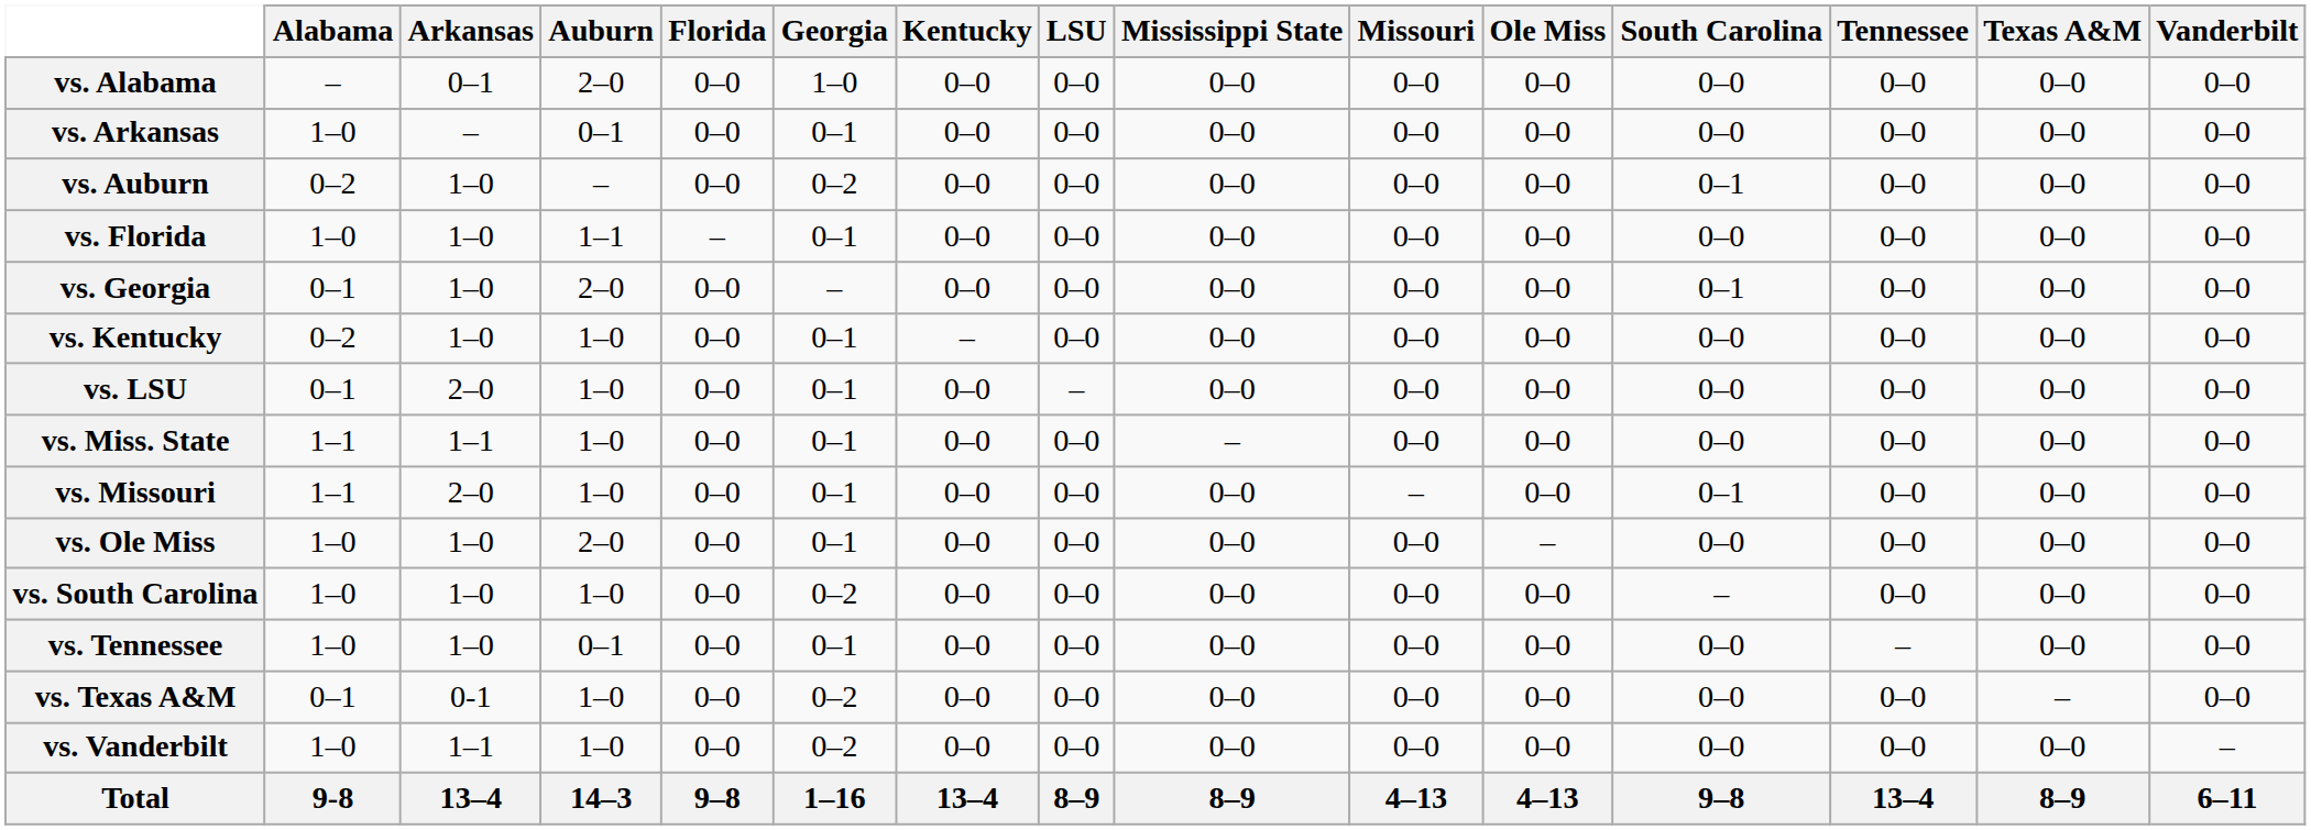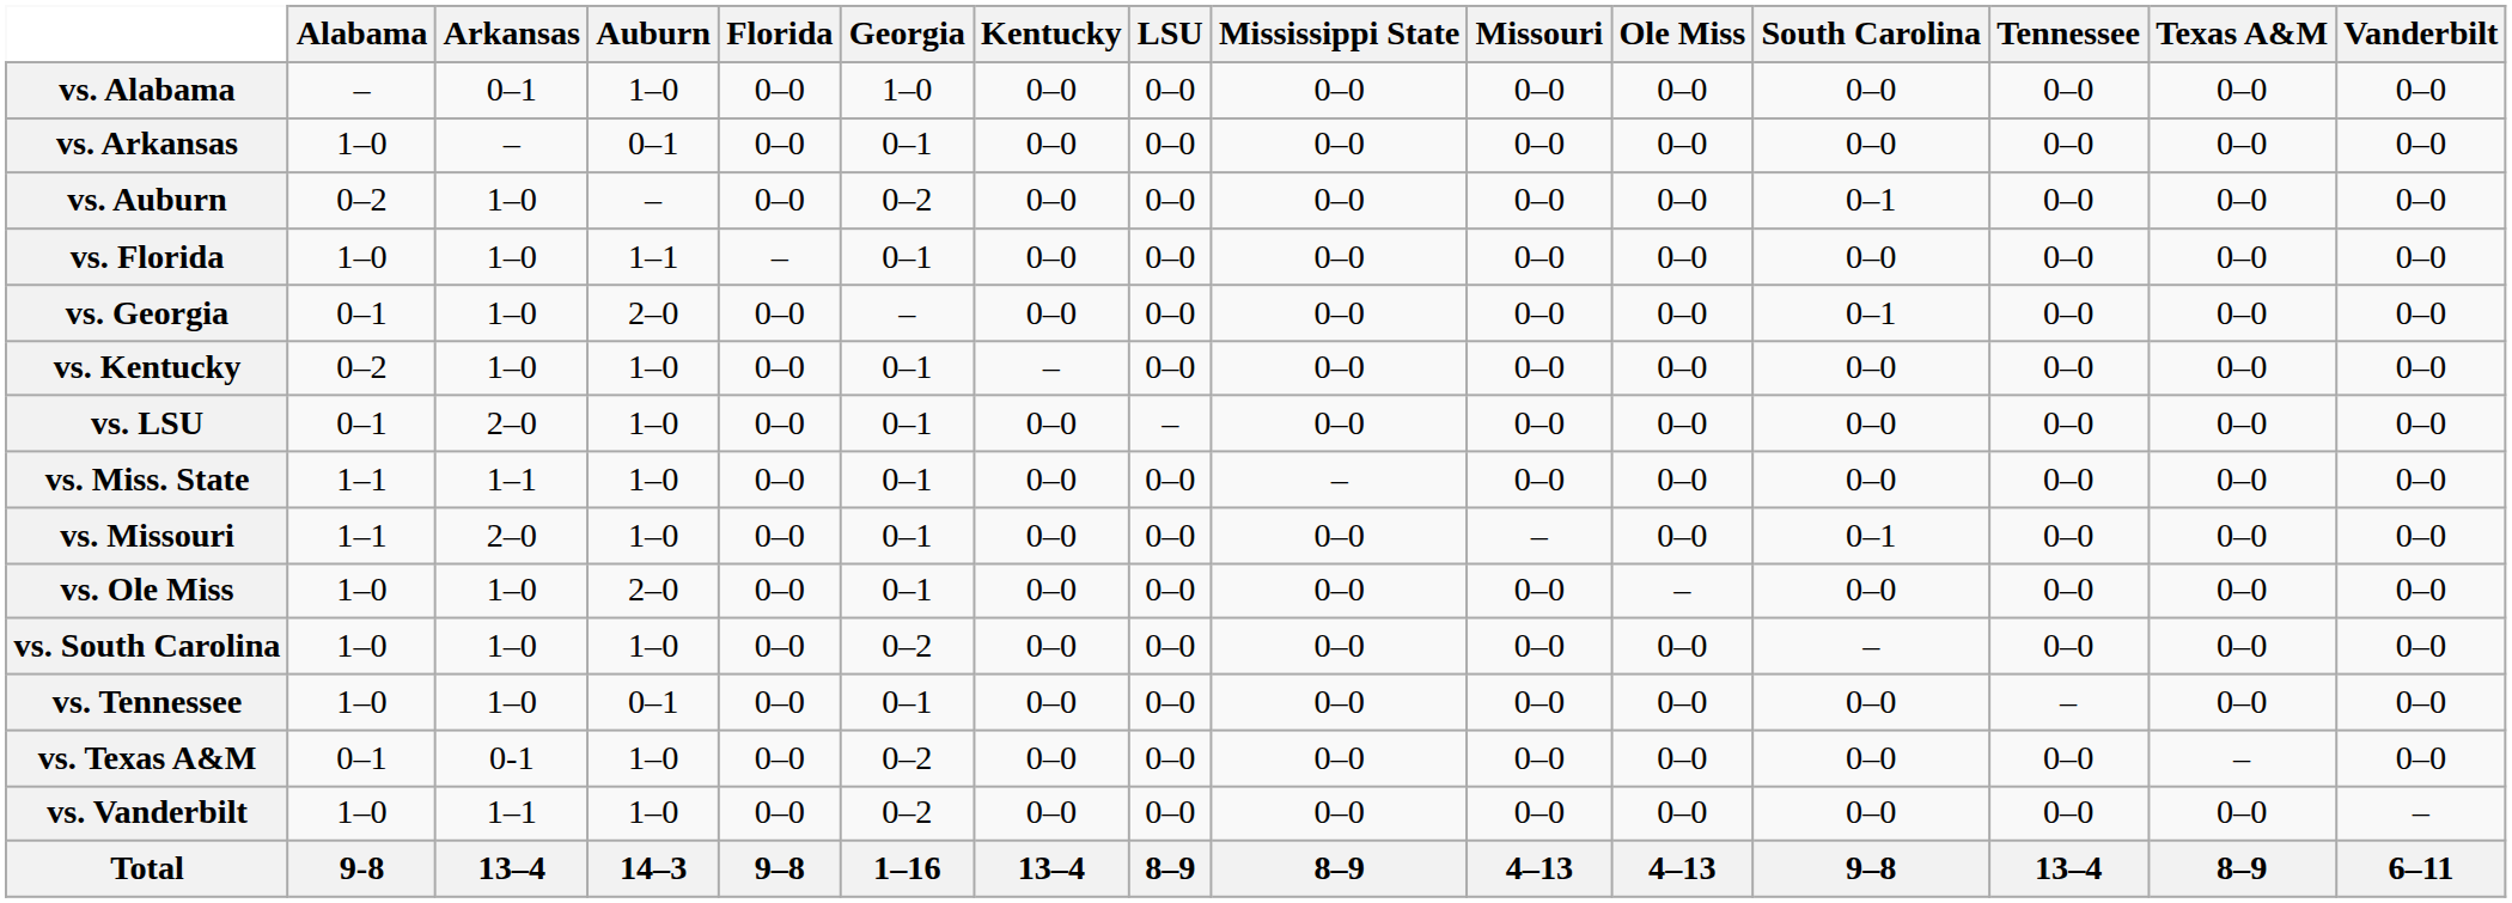 <table class="wikitable" style="white-space:nowrap;font-size:90%;">
 <tr>
 <th colspan=1 style="background:white; border-top-style:hidden; border-left-style:hidden;"   width=75> </th>
 <th style=>Alabama</th>
 <th style=>Arkansas</th>
 <th style=>Auburn</th>
 <th style=>Florida</th>
 <th style=>Georgia</th>
 <th style=>Kentucky</th>
 <th style=>LSU</th>
 <th style=>Mississippi State</th>
 <th style=>Missouri</th>
 <th style=>Ole Miss</th>
 <th style=>South Carolina</th>
 <th style=>Tennessee</th>
 <th style=>Texas A&M</th>
 <th style=>Vanderbilt</th>
 </tr>
 <tr style="text-align:center;">
 <th>vs. Alabama</th>
 <td>–</td>
 <td>0–1</td>
-<td>2–0</td>
+<td>1–0</td>
 <td>0–0</td>
 <td>1–0</td>
 <td>0–0</td>
 <td>0–0</td>
 <td>0–0</td>
 <td>0–0</td>
 <td>0–0</td>
 <td>0–0</td>
 <td>0–0</td>
 <td>0–0</td>
 <td>0–0</td>
 </tr>
 <tr style="text-align:center;">
 <th>vs. Arkansas</th>
 <td>1–0</td>
 <td>–</td>
 <td>0–1</td>
 <td>0–0</td>
 <td>0–1</td>
 <td>0–0</td>
 <td>0–0</td>
 <td>0–0</td>
 <td>0–0</td>
 <td>0–0</td>
 <td>0–0</td>
 <td>0–0</td>
 <td>0–0</td>
 <td>0–0</td>
 </tr>
 <tr style="text-align:center;">
 <th>vs. Auburn</th>
 <td>0–2</td>
 <td>1–0</td>
 <td>–</td>
 <td>0–0</td>
 <td>0–2</td>
 <td>0–0</td>
 <td>0–0</td>
 <td>0–0</td>
 <td>0–0</td>
 <td>0–0</td>
 <td>0–1</td>
 <td>0–0</td>
 <td>0–0</td>
 <td>0–0</td>
 </tr>
 <tr style="text-align:center;">
 <th>vs. Florida</th>
 <td>1–0</td>
 <td>1–0</td>
 <td>1–1</td>
 <td>–</td>
 <td>0–1</td>
 <td>0–0</td>
 <td>0–0</td>
 <td>0–0</td>
 <td>0–0</td>
 <td>0–0</td>
 <td>0–0</td>
 <td>0–0</td>
 <td>0–0</td>
 <td>0–0</td>
 </tr>
 <tr style="text-align:center;">
 <th>vs. Georgia</th>
 <td>0–1</td>
 <td>1–0</td>
 <td>2–0</td>
 <td>0–0</td>
 <td>–</td>
 <td>0–0</td>
 <td>0–0</td>
 <td>0–0</td>
 <td>0–0</td>
 <td>0–0</td>
 <td>0–1</td>
 <td>0–0</td>
 <td>0–0</td>
 <td>0–0</td>
 </tr>
 <tr style="text-align:center;">
 <th>vs. Kentucky</th>
 <td>0–2</td>
 <td>1–0</td>
 <td>1–0</td>
 <td>0–0</td>
 <td>0–1</td>
 <td>–</td>
 <td>0–0</td>
 <td>0–0</td>
 <td>0–0</td>
 <td>0–0</td>
 <td>0–0</td>
 <td>0–0</td>
 <td>0–0</td>
 <td>0–0</td>
 </tr>
 <tr style="text-align:center;">
 <th>vs. LSU</th>
 <td>0–1</td>
 <td>2–0</td>
 <td>1–0</td>
 <td>0–0</td>
 <td>0–1</td>
 <td>0–0</td>
 <td>–</td>
 <td>0–0</td>
 <td>0–0</td>
 <td>0–0</td>
 <td>0–0</td>
 <td>0–0</td>
 <td>0–0</td>
 <td>0–0</td>
 </tr>
 <tr style="text-align:center;">
 <th>vs. Miss. State</th>
 <td>1–1</td>
 <td>1–1</td>
 <td>1–0</td>
 <td>0–0</td>
 <td>0–1</td>
 <td>0–0</td>
 <td>0–0</td>
 <td>–</td>
 <td>0–0</td>
 <td>0–0</td>
 <td>0–0</td>
 <td>0–0</td>
 <td>0–0</td>
 <td>0–0</td>
 </tr>
 <tr style="text-align:center;">
 <th>vs. Missouri</th>
 <td>1–1</td>
 <td>2–0</td>
 <td>1–0</td>
 <td>0–0</td>
 <td>0–1</td>
 <td>0–0</td>
 <td>0–0</td>
 <td>0–0</td>
 <td>–</td>
 <td>0–0</td>
 <td>0–1</td>
 <td>0–0</td>
 <td>0–0</td>
 <td>0–0</td>
 </tr>
 <tr style="text-align:center;">
 <th>vs. Ole Miss</th>
 <td>1–0</td>
 <td>1–0</td>
 <td>2–0</td>
 <td>0–0</td>
 <td>0–1</td>
 <td>0–0</td>
 <td>0–0</td>
 <td>0–0</td>
 <td>0–0</td>
 <td>–</td>
 <td>0–0</td>
 <td>0–0</td>
 <td>0–0</td>
 <td>0–0</td>
 </tr>
 <tr style="text-align:center;">
 <th>vs. South Carolina</th>
 <td>1–0</td>
 <td>1–0</td>
 <td>1–0</td>
 <td>0–0</td>
 <td>0–2</td>
 <td>0–0</td>
 <td>0–0</td>
 <td>0–0</td>
 <td>0–0</td>
 <td>0–0</td>
 <td>–</td>
 <td>0–0</td>
 <td>0–0</td>
 <td>0–0</td>
 </tr>
 <tr style="text-align:center;">
 <th>vs. Tennessee</th>
 <td>1–0</td>
 <td>1–0</td>
 <td>0–1</td>
 <td>0–0</td>
 <td>0–1</td>
 <td>0–0</td>
 <td>0–0</td>
 <td>0–0</td>
 <td>0–0</td>
 <td>0–0</td>
 <td>0–0</td>
 <td>–</td>
 <td>0–0</td>
 <td>0–0</td>
 </tr>
 <tr style="text-align:center;">
 <th>vs. Texas A&M</th>
 <td>0–1</td>
 <td>0-1</td>
 <td>1–0</td>
 <td>0–0</td>
 <td>0–2</td>
 <td>0–0</td>
 <td>0–0</td>
 <td>0–0</td>
 <td>0–0</td>
 <td>0–0</td>
 <td>0–0</td>
 <td>0–0</td>
 <td>–</td>
 <td>0–0</td>
 </tr>
 <tr style="text-align:center;">
 <th>vs. Vanderbilt</th>
 <td>1–0</td>
 <td>1–1</td>
 <td>1–0</td>
 <td>0–0</td>
 <td>0–2</td>
 <td>0–0</td>
 <td>0–0</td>
 <td>0–0</td>
 <td>0–0</td>
 <td>0–0</td>
 <td>0–0</td>
 <td>0–0</td>
 <td>0–0</td>
 <td>–</td>
 </tr>
 <tr style="text-align:center;">
 <th>Total</th>
 <th>9-8</th>
 <th>13–4</th>
 <th>14–3</th>
 <th>9–8</th>
 <th>1–16</th>
 <th>13–4</th>
 <th>8–9</th>
 <th>8–9</th>
 <th>4–13</th>
 <th>4–13</th>
 <th>9–8</th>
 <th>13–4</th>
 <th>8–9</th>
 <th>6–11</th>
 </tr>
 </table>
